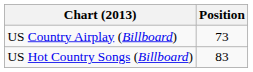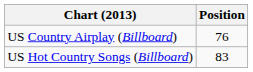 <table class="wikitable sortable">
 <tr>
 <th scope="col">Chart (2013)</th>
 <th scope="col">Position</th>
 </tr>
 <tr>
 <td>US <a href='#'>Country Airplay</a> (<em><a href='#'>Billboard</a></em>)</td>
-<td align="center">73</td>
+<td align="center">76</td>
 </tr>
 <tr>
 <td>US <a href='#'>Hot Country Songs</a> (<em><a href='#'>Billboard</a></em>)</td>
 <td align="center">83</td>
 </tr>
 </table>
